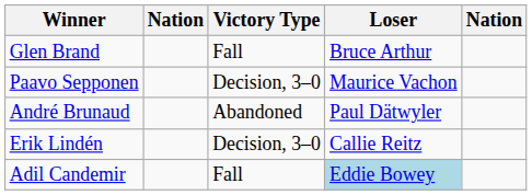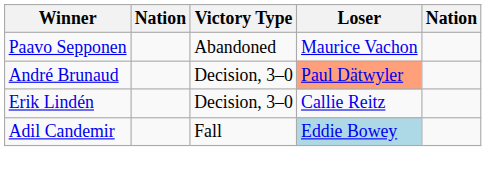 <table class="wikitable sortable" style="text-align:left;">
 <tr>
 <th>Winner</th>
 <th>Nation</th>
 <th>Victory Type</th>
 <th>Loser</th>
 <th>Nation</th>
 </tr>
 <tr>
-<td><a href='#'>Glen Brand</a></td>
-<td></td>
-<td>Fall</td>
-<td><a href='#'>Bruce Arthur</a></td>
-<td></td>
-</tr>
-<tr>
 <td><a href='#'>Paavo Sepponen</a></td>
 <td></td>
-<td>Decision, 3–0</td>
+<td>Abandoned</td>
 <td><a href='#'>Maurice Vachon</a></td>
 <td></td>
 </tr>
 <tr>
 <td><a href='#'>André Brunaud</a></td>
 <td></td>
-<td>Abandoned</td>
-<td><a href='#'>Paul Dätwyler</a></td>
+<td>Decision, 3–0</td>
+<td style="background: lightsalmon;"><a href='#'>Paul Dätwyler</a></td>
 <td></td>
 </tr>
 <tr>
 <td><a href='#'>Erik Lindén</a></td>
 <td></td>
 <td>Decision, 3–0</td>
 <td><a href='#'>Callie Reitz</a></td>
 <td></td>
 </tr>
 <tr>
 <td><a href='#'>Adil Candemir</a></td>
 <td></td>
 <td>Fall</td>
 <td style="background: lightblue;"><a href='#'>Eddie Bowey</a></td>
 <td></td>
 </tr>
 </table>
